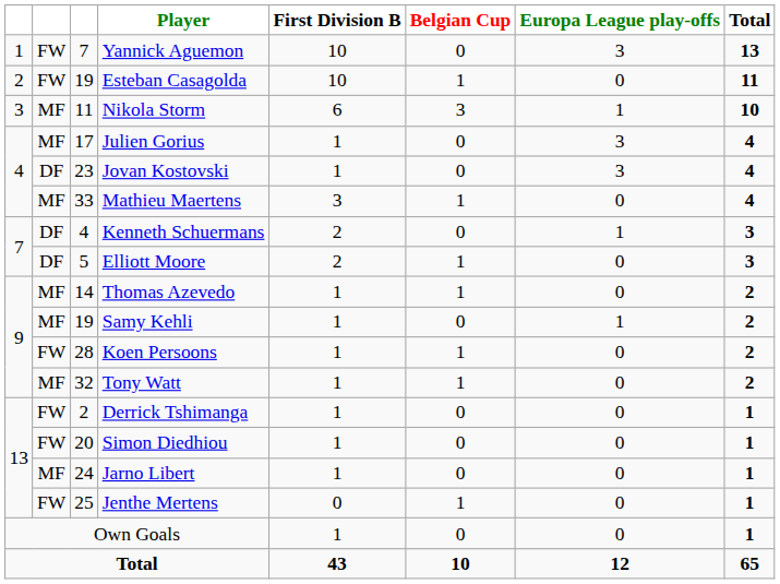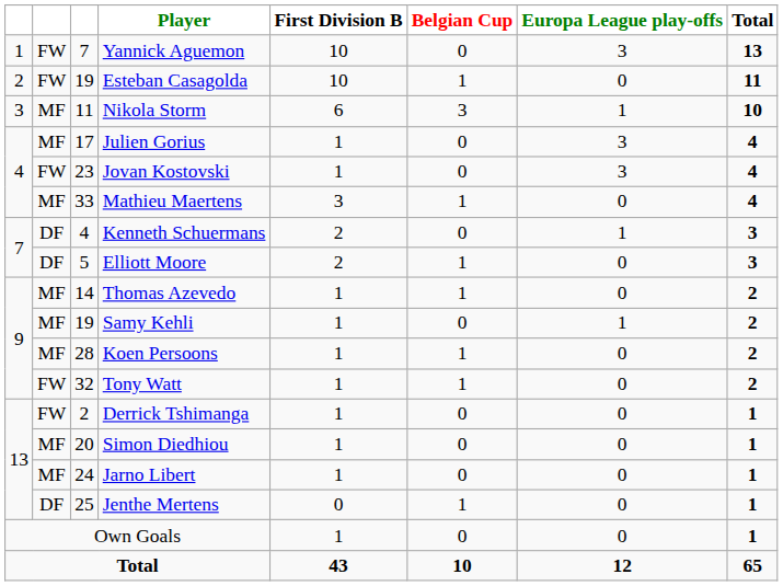 <table class="wikitable" style="text-align:center">
 <tr>
 <th style="background:#ffffff; color:green;"></th>
 <th style="background:#ffffff; color:black;"></th>
 <th style="background:#ffffff; color:red;"></th>
 <th style="background:#ffffff; color:green;">Player</th>
 <th style="background:#ffffff; color:black;">First Division B</th>
 <th style="background:#ffffff; color:red;">Belgian Cup</th>
 <th style="background:#ffffff; color:green;">Europa League play-offs</th>
 <th style="background:#ffffff; color:black;"><strong>Total</strong></th>
 </tr>
 <tr>
 <td>1</td>
 <td>FW</td>
 <td>7</td>
 <td align=left> <a href='#'>Yannick Aguemon</a></td>
 <td>10</td>
 <td>0</td>
 <td>3</td>
 <td><strong>13</strong></td>
 </tr>
 <tr>
 <td>2</td>
 <td>FW</td>
 <td>19</td>
 <td align=left> <a href='#'>Esteban Casagolda</a></td>
 <td>10</td>
 <td>1</td>
 <td>0</td>
 <td><strong>11</strong></td>
 </tr>
 <tr>
 <td>3</td>
 <td>MF</td>
 <td>11</td>
 <td align=left> <a href='#'>Nikola Storm</a></td>
 <td>6</td>
 <td>3</td>
 <td>1</td>
 <td><strong>10</strong></td>
 </tr>
 <tr>
 <td rowspan="3">4</td>
 <td>MF</td>
 <td>17</td>
 <td align=left> <a href='#'>Julien Gorius</a></td>
 <td>1</td>
 <td>0</td>
 <td>3</td>
 <td><strong>4</strong></td>
 </tr>
 <tr>
-<td>DF</td>
+<td>FW</td>
 <td>23</td>
 <td align=left> <a href='#'>Jovan Kostovski</a></td>
 <td>1</td>
 <td>0</td>
 <td>3</td>
 <td><strong>4</strong></td>
 </tr>
 <tr>
 <td>MF</td>
 <td>33</td>
 <td align=left> <a href='#'>Mathieu Maertens</a></td>
 <td>3</td>
 <td>1</td>
 <td>0</td>
 <td><strong>4</strong></td>
 </tr>
 <tr>
 <td rowspan="2">7</td>
 <td>DF</td>
 <td>4</td>
 <td align=left> <a href='#'>Kenneth Schuermans</a></td>
 <td>2</td>
 <td>0</td>
 <td>1</td>
 <td><strong>3</strong></td>
 </tr>
 <tr>
 <td>DF</td>
 <td>5</td>
 <td align=left> <a href='#'>Elliott Moore</a></td>
 <td>2</td>
 <td>1</td>
 <td>0</td>
 <td><strong>3</strong></td>
 </tr>
 <tr>
 <td rowspan="4">9</td>
 <td>MF</td>
 <td>14</td>
 <td align=left> <a href='#'>Thomas Azevedo</a> </td>
 <td>1</td>
 <td>1</td>
 <td>0</td>
 <td><strong>2</strong></td>
 </tr>
 <tr>
 <td>MF</td>
 <td>19</td>
 <td align=left> <a href='#'>Samy Kehli</a></td>
 <td>1</td>
 <td>0</td>
 <td>1</td>
 <td><strong>2</strong></td>
 </tr>
 <tr>
-<td>FW</td>
+<td>MF</td>
 <td>28</td>
 <td align=left> <a href='#'>Koen Persoons</a></td>
 <td>1</td>
 <td>1</td>
 <td>0</td>
 <td><strong>2</strong></td>
 </tr>
 <tr>
-<td>MF</td>
+<td>FW</td>
 <td>32</td>
 <td align=left> <a href='#'>Tony Watt</a></td>
 <td>1</td>
 <td>1</td>
 <td>0</td>
 <td><strong>2</strong></td>
 </tr>
 <tr>
 <td rowspan="4">13</td>
 <td>FW</td>
 <td>2</td>
 <td align=left> <a href='#'>Derrick Tshimanga</a></td>
 <td>1</td>
 <td>0</td>
 <td>0</td>
 <td><strong>1</strong></td>
 </tr>
 <tr>
-<td>FW</td>
+<td>MF</td>
 <td>20</td>
 <td align=left> <a href='#'>Simon Diedhiou</a></td>
 <td>1</td>
 <td>0</td>
 <td>0</td>
 <td><strong>1</strong></td>
 </tr>
 <tr>
 <td>MF</td>
 <td>24</td>
 <td align=left> <a href='#'>Jarno Libert</a></td>
 <td>1</td>
 <td>0</td>
 <td>0</td>
 <td><strong>1</strong></td>
 </tr>
 <tr>
-<td>FW</td>
+<td>DF</td>
 <td>25</td>
 <td align=left> <a href='#'>Jenthe Mertens</a></td>
 <td>0</td>
 <td>1</td>
 <td>0</td>
 <td><strong>1</strong></td>
 </tr>
 <tr>
 <td colspan="4">Own Goals</td>
 <td>1</td>
 <td>0</td>
 <td>0</td>
 <td><strong>1</strong></td>
 </tr>
 <tr>
 <td colspan="4"><strong>Total</strong></td>
 <td><strong>43</strong></td>
 <td><strong>10</strong></td>
 <td><strong>12</strong></td>
 <td><strong>65</strong></td>
 </tr>
 </table>
